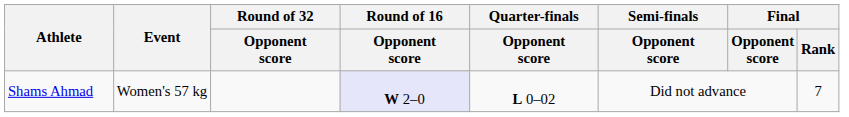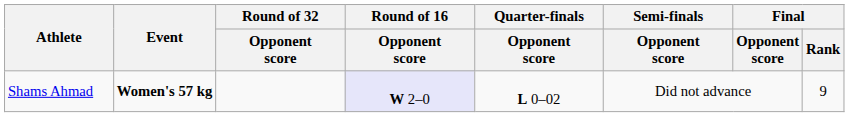 <table class="wikitable" style="font-size:90%; text-align:center">
 <tr>
 <th rowspan="2" width="100">Athlete</th>
 <th rowspan="2">Event</th>
 <th width="120">Round of 32</th>
 <th width="120">Round of 16</th>
 <th width="120">Quarter-finals</th>
 <th width="120">Semi-finals</th>
 <th colspan="2" width="100">Final</th>
 </tr>
 <tr>
 <th>Opponent<br>score</th>
 <th>Opponent<br>score</th>
 <th>Opponent<br>score</th>
 <th>Opponent<br>score</th>
 <th>Opponent<br>score</th>
 <th>Rank</th>
 </tr>
 <tr>
 <td align="left"><a href='#'>Shams Ahmad</a></td>
-<td align="left">Women's 57 kg</td>
+<td align="left"><strong>Women's 57 kg</strong></td>
 <td></td>
 <td style="background: lavender;"><br><strong>W</strong> 2–0</td>
 <td><br><strong>L</strong> 0–02</td>
 <td colspan="2">Did not advance</td>
-<td>7</td>
+<td>9</td>
 </tr>
 </table>
